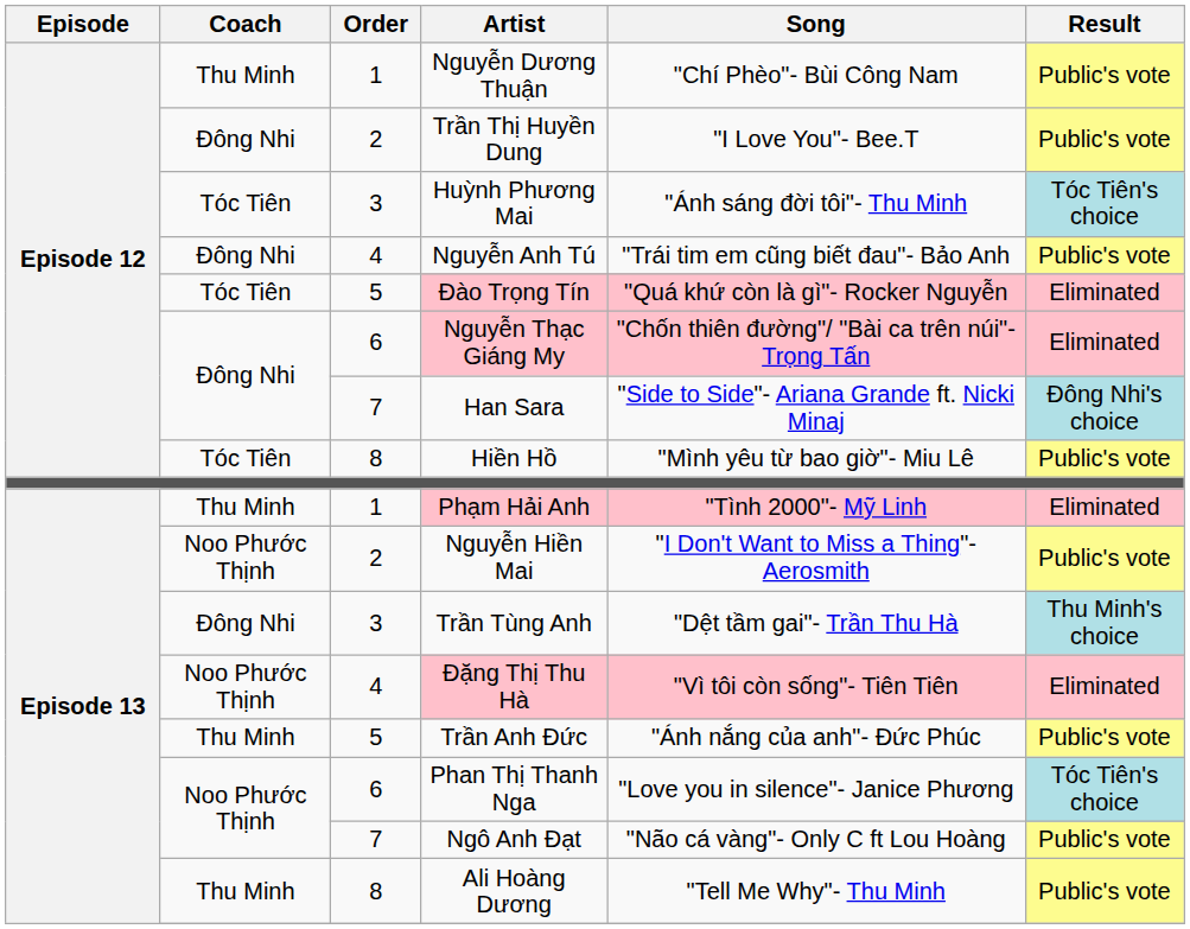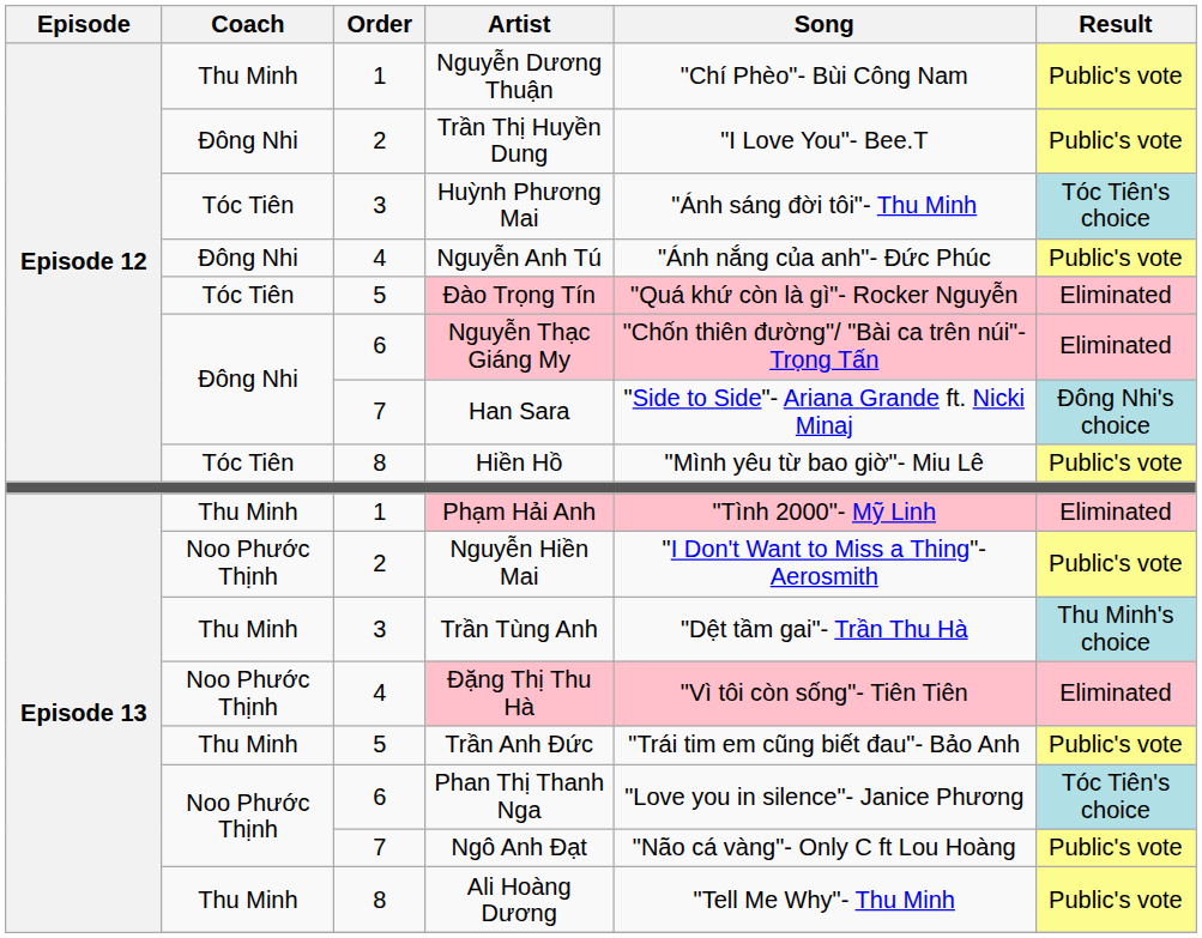 <table class="wikitable" style="text-align:center; width:90%;">
 <tr>
 <th style="width:10%;">Episode</th>
 <th style="width:11%;">Coach</th>
 <th style="width:04%;">Order</th>
 <th style="width:12%;">Artist</th>
 <th style="width:27%;">Song</th>
 <th style="width:10%;">Result</th>
 </tr>
 <tr>
 <th rowspan="8" scope="row">Episode 12<br><small></small></th>
 <td>Thu Minh</td>
 <td>1</td>
 <td>Nguyễn Dương Thuận</td>
 <td>"Chí Phèo"- Bùi Công Nam</td>
 <td style="background:#fdfc8f;">Public's vote</td>
 </tr>
 <tr>
 <td>Đông Nhi</td>
 <td>2</td>
 <td>Trần Thị Huyền Dung</td>
 <td>"I Love You"- Bee.T</td>
 <td style="background:#fdfc8f;">Public's vote</td>
 </tr>
 <tr>
 <td>Tóc Tiên</td>
 <td>3</td>
 <td>Huỳnh Phương Mai</td>
 <td>"Ánh sáng đời tôi"- <a href='#'>Thu Minh</a></td>
 <td style="background:#B0E0E6;">Tóc Tiên's choice</td>
 </tr>
 <tr>
 <td>Đông Nhi</td>
 <td>4</td>
 <td>Nguyễn Anh Tú</td>
-<td>"Trái tim em cũng biết đau"- Bảo Anh</td>
+<td>"Ánh nắng của anh"- Đức Phúc</td>
 <td style="background:#fdfc8f;">Public's vote</td>
 </tr>
 <tr>
 <td>Tóc Tiên</td>
 <td>5</td>
 <td style="background:pink;">Đào Trọng Tín</td>
 <td style="background:pink;">"Quá khứ còn là gì"- Rocker Nguyễn</td>
 <td style="background:pink;">Eliminated</td>
 </tr>
 <tr>
 <td rowspan="2">Đông Nhi</td>
 <td>6</td>
 <td style="background:pink;">Nguyễn Thạc Giáng My</td>
 <td style="background:pink;">"Chốn thiên đường"/ "Bài ca trên núi"- <a href='#'>Trọng Tấn</a></td>
 <td style="background:pink;">Eliminated</td>
 </tr>
 <tr>
 <td>7</td>
 <td>Han Sara</td>
 <td>"<a href='#'>Side to Side</a>"- <a href='#'>Ariana Grande</a> ft. <a href='#'>Nicki Minaj</a></td>
 <td style="background:#B0E0E6;">Đông Nhi's choice</td>
 </tr>
 <tr>
 <td>Tóc Tiên</td>
 <td>8</td>
 <td>Hiền Hồ</td>
 <td>"Mình yêu từ bao giờ"- Miu Lê</td>
 <td style="background:#fdfc8f;">Public's vote</td>
 </tr>
 <tr>
 <td colspan="6" style="background:#555;"></td>
 </tr>
 <tr>
 <th rowspan="13" scope="row">Episode 13<br><small></small></th>
 <td>Thu Minh</td>
 <td>1</td>
 <td style="background:pink;">Phạm Hải Anh</td>
 <td style="background:pink;">"Tình 2000"- <a href='#'>Mỹ Linh</a></td>
 <td style="background:pink;">Eliminated</td>
 </tr>
 <tr>
 <td>Noo Phước Thịnh</td>
 <td>2</td>
 <td>Nguyễn Hiền Mai</td>
 <td>"<a href='#'>I Don't Want to Miss a Thing</a>"- <a href='#'>Aerosmith</a></td>
 <td style="background:#fdfc8f;">Public's vote</td>
 </tr>
 <tr>
-<td>Đông Nhi</td>
+<td>Thu Minh</td>
 <td>3</td>
 <td>Trần Tùng Anh</td>
 <td>"Dệt tầm gai"- <a href='#'>Trần Thu Hà</a></td>
 <td style="background:#B0E0E6;">Thu Minh's choice</td>
 </tr>
 <tr>
 <td>Noo Phước Thịnh</td>
 <td>4</td>
 <td style="background:pink;">Đặng Thị Thu Hà</td>
 <td style="background:pink;">"Vì tôi còn sống"- Tiên Tiên</td>
 <td style="background:pink;">Eliminated</td>
 </tr>
 <tr>
 <td>Thu Minh</td>
 <td>5</td>
 <td>Trần Anh Đức</td>
-<td>"Ánh nắng của anh"- Đức Phúc</td>
+<td>"Trái tim em cũng biết đau"- Bảo Anh</td>
 <td style="background:#fdfc8f;">Public's vote</td>
 </tr>
 <tr>
 <td rowspan="2">Noo Phước Thịnh</td>
 <td>6</td>
 <td>Phan Thị Thanh Nga</td>
 <td>"Love you in silence"- Janice Phương</td>
 <td style="background:#B0E0E6;">Tóc Tiên's choice</td>
 </tr>
 <tr>
 <td>7</td>
 <td>Ngô Anh Đạt</td>
 <td>"Não cá vàng"- Only C ft Lou Hoàng</td>
 <td style="background:#fdfc8f;">Public's vote</td>
 </tr>
 <tr>
 <td>Thu Minh</td>
 <td>8</td>
 <td>Ali Hoàng Dương</td>
 <td>"Tell Me Why"- <a href='#'>Thu Minh</a></td>
 <td style="background:#fdfc8f;">Public's vote</td>
 </tr>
 <tr>
 </tr>
 </table>
